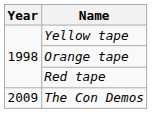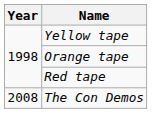 <table class="wikitable">
 <tr>
 <th>Year</th>
 <th>Name</th>
 </tr>
 <tr>
 <td rowspan="3">1998</td>
 <td><em>Yellow tape</em></td>
 </tr>
 <tr>
 <td><em>Orange tape</em></td>
 </tr>
 <tr>
 <td><em>Red tape</em></td>
 </tr>
 <tr>
-<td>2009</td>
+<td>2008</td>
 <td><em>The Con Demos</em></td>
 </tr>
 </table>
